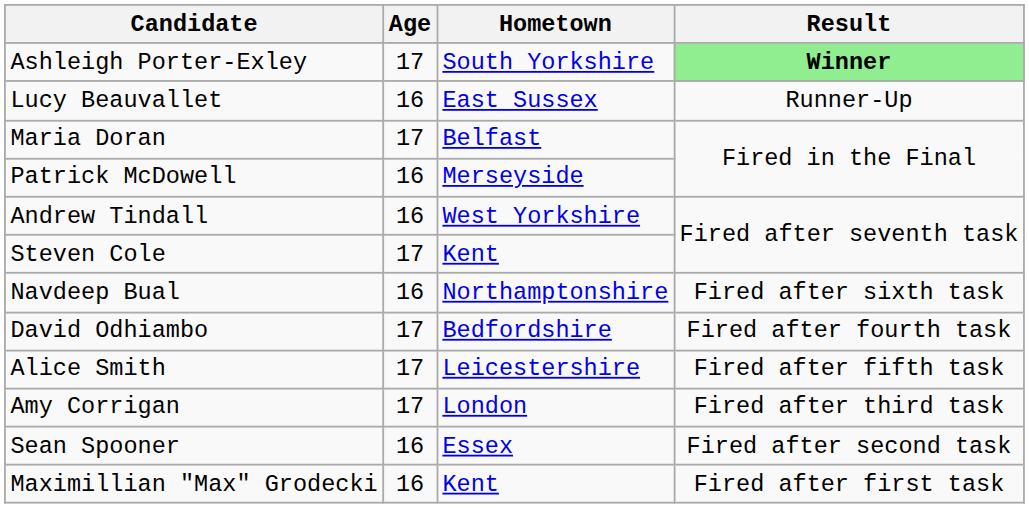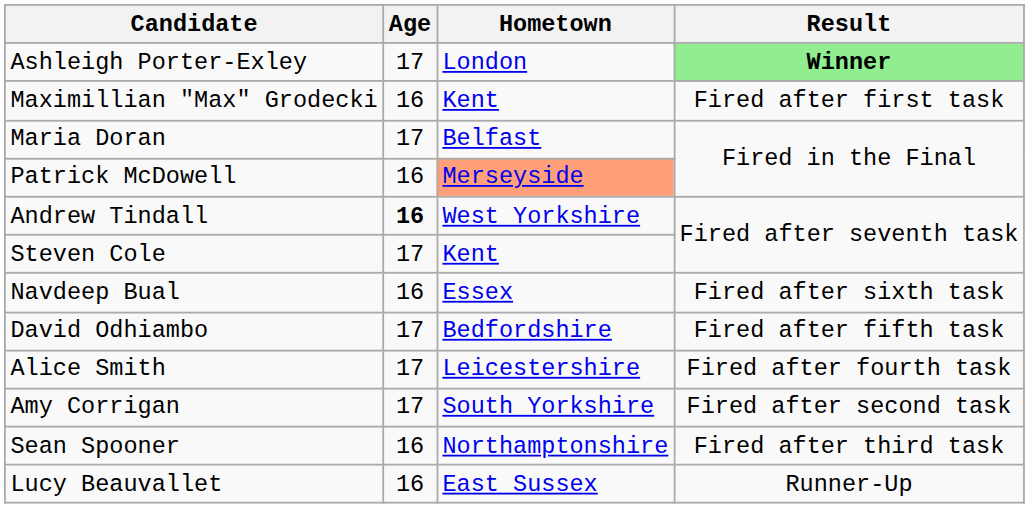 <table class="wikitable sortable">
 <tr valign="top">
 <th><strong>Candidate</strong></th>
 <th><span><strong>Age</strong></span></th>
 <th><strong>Hometown</strong></th>
 <th><strong>Result</strong></th>
 </tr>
 <tr valign="top">
 <td>Ashleigh Porter-Exley</td>
 <td style="text-align:center">17</td>
-<td><a href='#'>South Yorkshire</a></td>
+<td><a href='#'>London</a></td>
 <td style="background: lightgreen; text-align:center"><strong>Winner</strong></td>
 </tr>
 <tr>
-<td>Lucy Beauvallet</td>
+<td>Maximillian "Max" Grodecki</td>
 <td style="text-align:center">16</td>
-<td><a href='#'>East Sussex</a></td>
-<td style="text-align:center">Runner-Up</td>
+<td><a href='#'>Kent</a></td>
+<td style="text-align:center">Fired after first task</td>
 </tr>
 <tr>
 <td>Maria Doran</td>
 <td style="text-align:center">17</td>
 <td><a href='#'>Belfast</a></td>
 <td style="text-align:center" rowspan="2">Fired in the Final</td>
 </tr>
 <tr>
 <td>Patrick McDowell</td>
 <td style="text-align:center">16</td>
-<td><a href='#'>Merseyside</a></td>
+<td style="background: lightsalmon;"><a href='#'>Merseyside</a></td>
 </tr>
 <tr>
 <td>Andrew Tindall</td>
-<td style="text-align:center">16</td>
+<td style="text-align:center"><strong>16</strong></td>
 <td><a href='#'>West Yorkshire</a></td>
 <td style="text-align:center" rowspan="2">Fired after seventh task</td>
 </tr>
 <tr>
 <td>Steven Cole</td>
 <td style="text-align:center">17</td>
 <td><a href='#'>Kent</a></td>
 </tr>
 <tr>
 <td>Navdeep Bual</td>
 <td style="text-align:center">16</td>
-<td><a href='#'>Northamptonshire</a></td>
+<td><a href='#'>Essex</a></td>
 <td style="text-align:center">Fired after sixth task</td>
 </tr>
 <tr>
 <td>David Odhiambo</td>
 <td style="text-align:center">17</td>
 <td><a href='#'>Bedfordshire</a></td>
-<td style="text-align:center">Fired after fourth task</td>
+<td style="text-align:center">Fired after fifth task</td>
 </tr>
 <tr>
 <td>Alice Smith</td>
 <td style="text-align:center">17</td>
 <td><a href='#'>Leicestershire</a></td>
-<td style="text-align:center">Fired after fifth task</td>
+<td style="text-align:center">Fired after fourth task</td>
 </tr>
 <tr>
 <td>Amy Corrigan</td>
 <td style="text-align:center">17</td>
-<td><a href='#'>London</a></td>
-<td style="text-align:center">Fired after third task</td>
+<td><a href='#'>South Yorkshire</a></td>
+<td style="text-align:center">Fired after second task</td>
 </tr>
 <tr>
 <td>Sean Spooner</td>
 <td style="text-align:center">16</td>
-<td><a href='#'>Essex</a></td>
-<td style="text-align:center">Fired after second task</td>
+<td><a href='#'>Northamptonshire</a></td>
+<td style="text-align:center">Fired after third task</td>
 </tr>
 <tr>
-<td>Maximillian "Max" Grodecki</td>
+<td>Lucy Beauvallet</td>
 <td style="text-align:center">16</td>
-<td><a href='#'>Kent</a></td>
-<td style="text-align:center">Fired after first task</td>
+<td><a href='#'>East Sussex</a></td>
+<td style="text-align:center">Runner-Up</td>
 </tr>
 </table>
